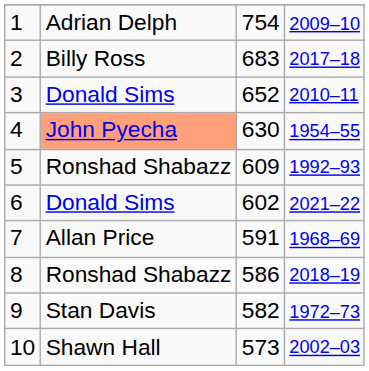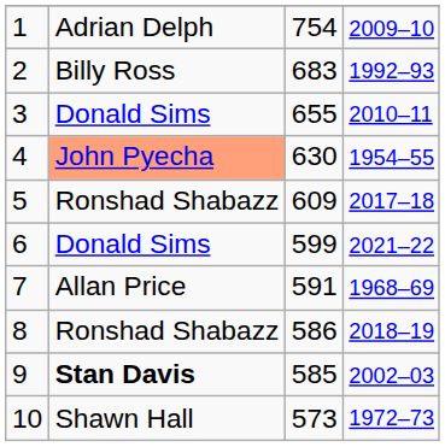 <table class="wikitable">
 <tr>
 </tr>
 <tr>
 <td>1</td>
 <td>Adrian Delph</td>
 <td>754</td>
 <td style="font-size:80%;"><a href='#'>2009–10</a></td>
 </tr>
 <tr>
 <td>2</td>
 <td>Billy Ross</td>
 <td>683</td>
-<td style="font-size:80%;"><a href='#'>2017–18</a></td>
+<td style="font-size:80%;"><a href='#'>1992–93</a></td>
 </tr>
 <tr>
 <td>3</td>
 <td><a href='#'>Donald Sims</a></td>
-<td>652</td>
+<td>655</td>
 <td style="font-size:80%;"><a href='#'>2010–11</a></td>
 </tr>
 <tr>
 <td>4</td>
 <td style="background: lightsalmon;"><a href='#'>John Pyecha</a></td>
 <td>630</td>
 <td style="font-size:80%;"><a href='#'>1954–55</a></td>
 </tr>
 <tr>
 <td>5</td>
 <td>Ronshad Shabazz</td>
 <td>609</td>
-<td style="font-size:80%;"><a href='#'>1992–93</a></td>
+<td style="font-size:80%;"><a href='#'>2017–18</a></td>
 </tr>
 <tr>
 <td>6</td>
 <td><a href='#'>Donald Sims</a></td>
-<td>602</td>
+<td>599</td>
 <td style="font-size:80%;"><a href='#'>2021–22</a></td>
 </tr>
 <tr>
 <td>7</td>
 <td>Allan Price</td>
 <td>591</td>
 <td style="font-size:80%;"><a href='#'>1968–69</a></td>
 </tr>
 <tr>
 <td>8</td>
 <td>Ronshad Shabazz</td>
 <td>586</td>
 <td style="font-size:80%;"><a href='#'>2018–19</a></td>
 </tr>
 <tr>
 <td>9</td>
-<td>Stan Davis</td>
-<td>582</td>
-<td style="font-size:80%;"><a href='#'>1972–73</a></td>
+<td><strong>Stan Davis</strong></td>
+<td>585</td>
+<td style="font-size:80%;"><a href='#'>2002–03</a></td>
 </tr>
 <tr>
 <td>10</td>
 <td>Shawn Hall</td>
 <td>573</td>
-<td style="font-size:80%;"><a href='#'>2002–03</a></td>
+<td style="font-size:80%;"><a href='#'>1972–73</a></td>
 </tr>
 </table>
